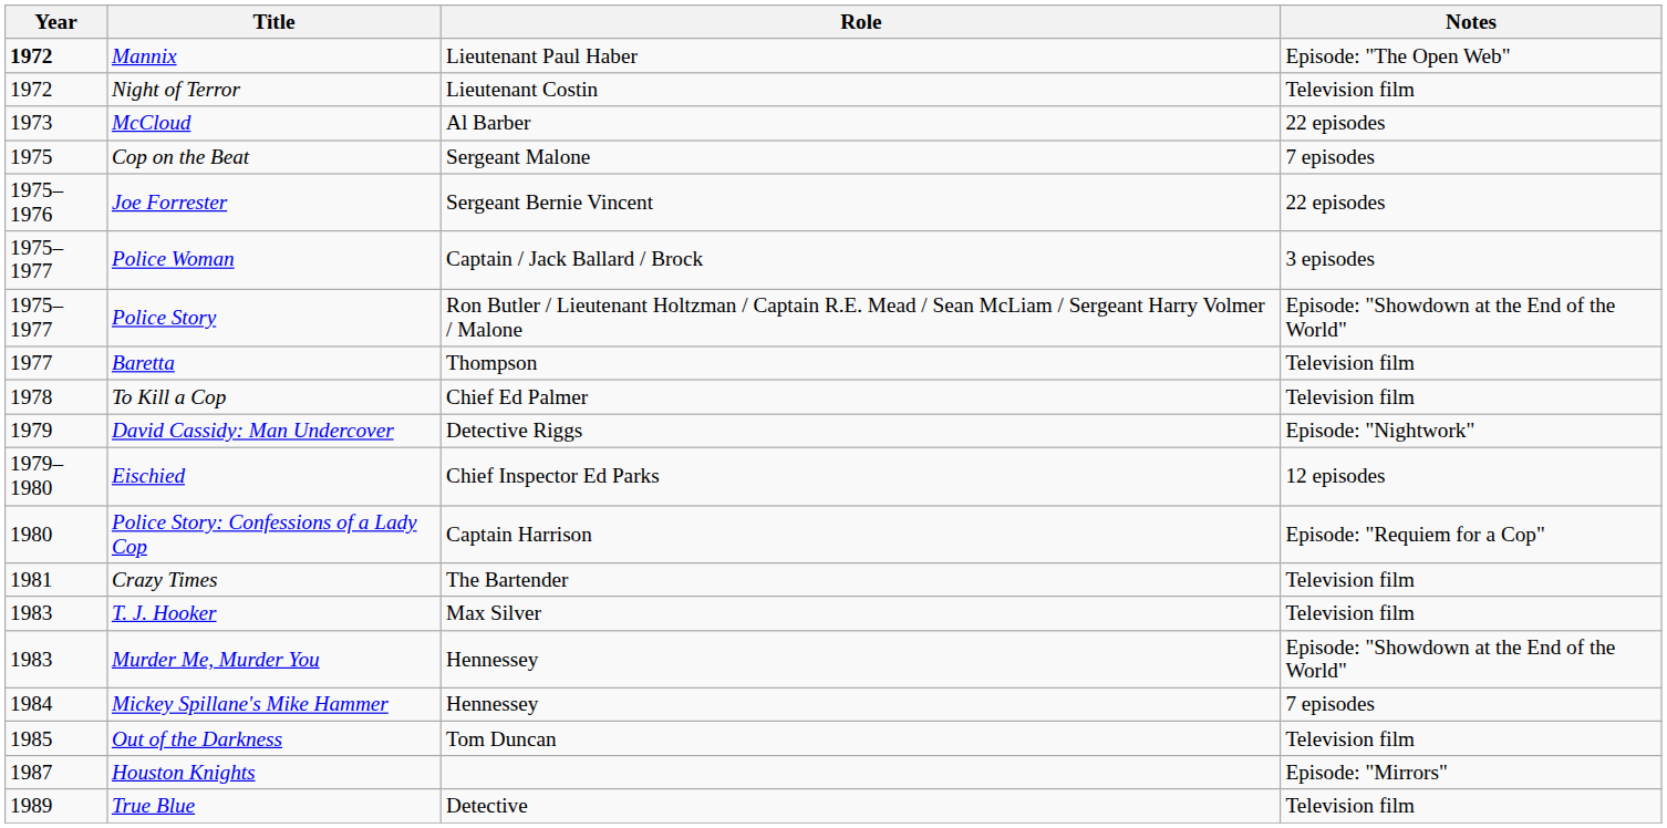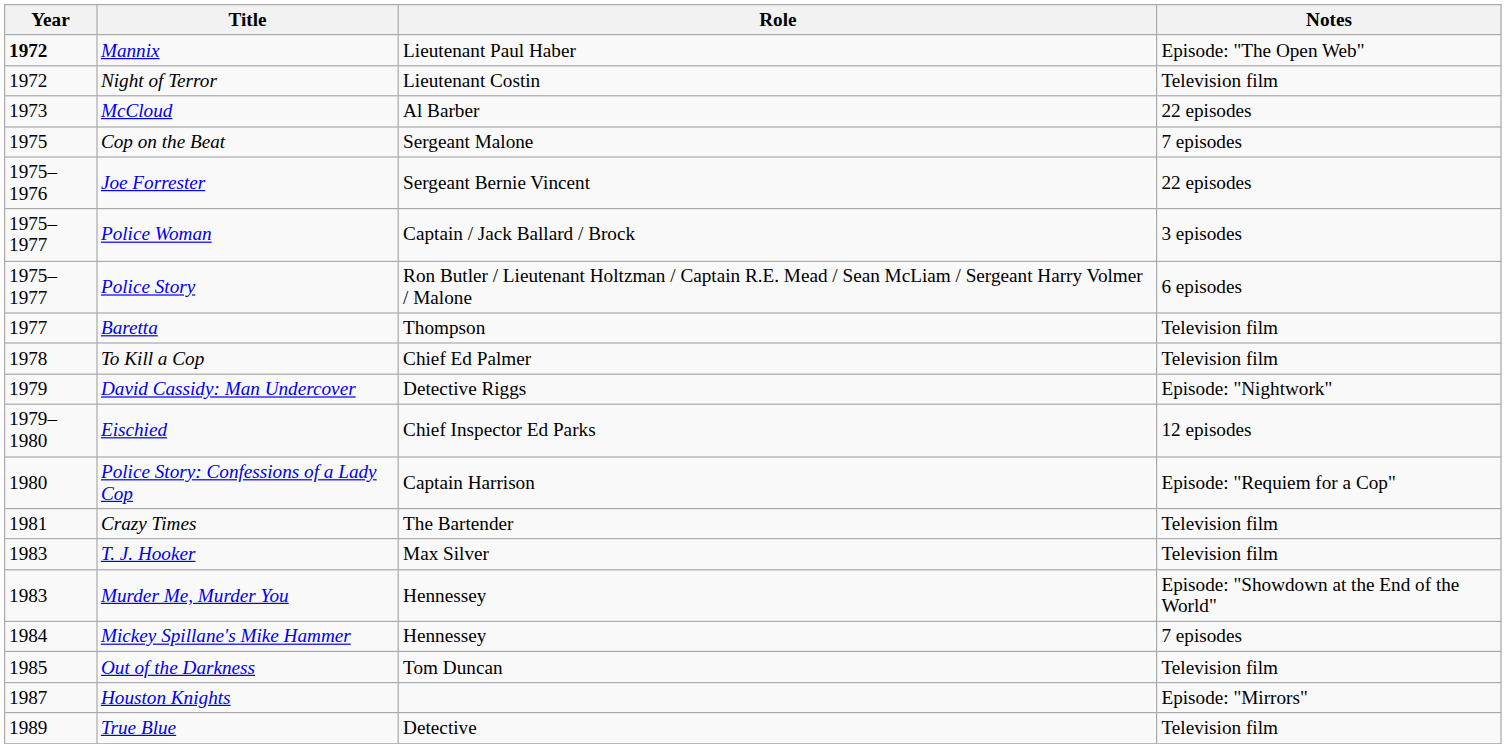 <table class="wikitable sortable">
 <tr>
 <th>Year</th>
 <th>Title</th>
 <th>Role</th>
 <th class="unsortable">Notes</th>
 </tr>
 <tr>
 <td><strong>1972</strong></td>
 <td><em><a href='#'>Mannix</a></em></td>
 <td>Lieutenant Paul Haber</td>
 <td>Episode: "The Open Web"</td>
 </tr>
 <tr>
 <td>1972</td>
 <td><em>Night of Terror</em></td>
 <td>Lieutenant Costin</td>
 <td>Television film</td>
 </tr>
 <tr>
 <td>1973</td>
 <td><em><a href='#'>McCloud</a></em></td>
 <td>Al Barber</td>
 <td>22 episodes</td>
 </tr>
 <tr>
 <td>1975</td>
 <td><em>Cop on the Beat</em></td>
 <td>Sergeant Malone</td>
 <td>7 episodes</td>
 </tr>
 <tr>
 <td>1975–1976</td>
 <td><em><a href='#'>Joe Forrester</a></em></td>
 <td>Sergeant Bernie Vincent</td>
 <td>22 episodes</td>
 </tr>
 <tr>
 <td>1975–1977</td>
 <td><em><a href='#'>Police Woman</a></em></td>
 <td>Captain / Jack Ballard / Brock</td>
 <td>3 episodes</td>
 </tr>
 <tr>
 <td>1975–1977</td>
 <td><em><a href='#'>Police Story</a></em></td>
 <td>Ron Butler / Lieutenant Holtzman / Captain R.E. Mead / Sean McLiam / Sergeant Harry Volmer / Malone</td>
-<td>Episode: "Showdown at the End of the World"</td>
+<td>6 episodes</td>
 </tr>
 <tr>
 <td>1977</td>
 <td><em><a href='#'>Baretta</a></em></td>
 <td>Thompson</td>
 <td>Television film</td>
 </tr>
 <tr>
 <td>1978</td>
 <td><em>To Kill a Cop</em></td>
 <td>Chief Ed Palmer</td>
 <td>Television film</td>
 </tr>
 <tr>
 <td>1979</td>
 <td><em><a href='#'>David Cassidy: Man Undercover</a></em></td>
 <td>Detective Riggs</td>
 <td>Episode: "Nightwork"</td>
 </tr>
 <tr>
 <td>1979–1980</td>
 <td><em><a href='#'>Eischied</a></em></td>
 <td>Chief Inspector Ed Parks</td>
 <td>12 episodes</td>
 </tr>
 <tr>
 <td>1980</td>
 <td><em><a href='#'>Police Story: Confessions of a Lady Cop</a></em></td>
 <td>Captain Harrison</td>
 <td>Episode: "Requiem for a Cop"</td>
 </tr>
 <tr>
 <td>1981</td>
 <td><em>Crazy Times</em></td>
 <td>The Bartender</td>
 <td>Television film</td>
 </tr>
 <tr>
 <td>1983</td>
 <td><em><a href='#'>T. J. Hooker</a></em></td>
 <td>Max Silver</td>
 <td>Television film</td>
 </tr>
 <tr>
 <td>1983</td>
 <td><em><a href='#'>Murder Me, Murder You</a></em></td>
 <td>Hennessey</td>
 <td>Episode: "Showdown at the End of the World"</td>
 </tr>
 <tr>
 <td>1984</td>
 <td><em><a href='#'>Mickey Spillane's Mike Hammer</a></em></td>
 <td>Hennessey</td>
 <td>7 episodes</td>
 </tr>
 <tr>
 <td>1985</td>
 <td><em><a href='#'>Out of the Darkness</a></em></td>
 <td>Tom Duncan</td>
 <td>Television film</td>
 </tr>
 <tr>
 <td>1987</td>
 <td><em><a href='#'>Houston Knights</a></em></td>
 <td></td>
 <td>Episode: "Mirrors"</td>
 </tr>
 <tr>
 <td>1989</td>
 <td><em><a href='#'>True Blue</a></em></td>
 <td>Detective</td>
 <td>Television film</td>
 </tr>
 </table>
